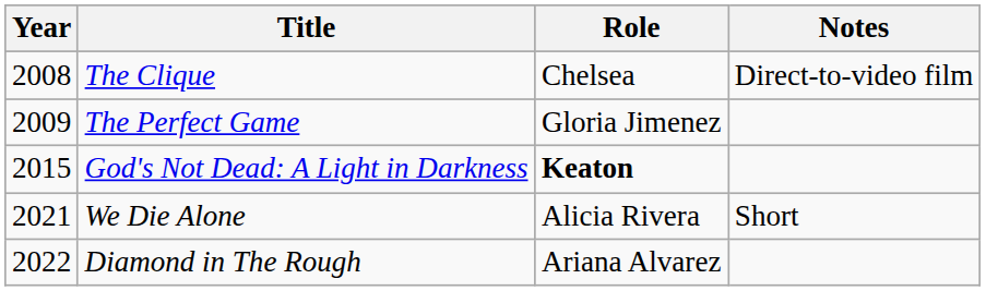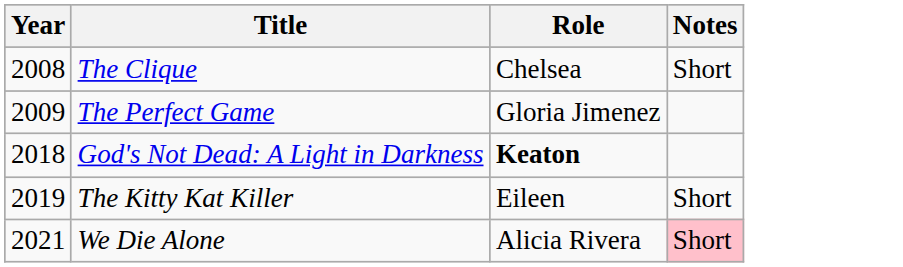 <table class="wikitable sortable">
 <tr>
 <th>Year</th>
 <th>Title</th>
 <th>Role</th>
 <th class="unsortable">Notes</th>
 </tr>
 <tr>
 <td>2008</td>
 <td><em><a href='#'>The Clique</a></em></td>
 <td>Chelsea</td>
-<td>Direct-to-video film</td>
+<td>Short</td>
 </tr>
 <tr>
 <td>2009</td>
 <td><em><a href='#'>The Perfect Game</a></em></td>
 <td>Gloria Jimenez</td>
 <td></td>
 </tr>
 <tr>
-<td>2015</td>
+<td>2018</td>
 <td><em><a href='#'>God's Not Dead: A Light in Darkness</a></em></td>
 <td><strong>Keaton</strong></td>
 <td></td>
 </tr>
 <tr>
+<td>2019</td>
+<td><em>The Kitty Kat Killer</em></td>
+<td>Eileen</td>
+<td>Short</td>
+</tr>
+<tr>
 <td>2021</td>
 <td><em>We Die Alone</em></td>
 <td>Alicia Rivera</td>
-<td>Short</td>
-</tr>
-<tr>
-<td>2022</td>
-<td><em>Diamond in The Rough</em></td>
-<td>Ariana Alvarez</td>
-<td></td>
+<td style="background: pink;">Short</td>
 </tr>
 </table>
